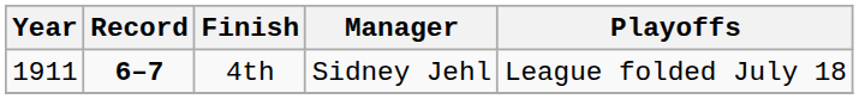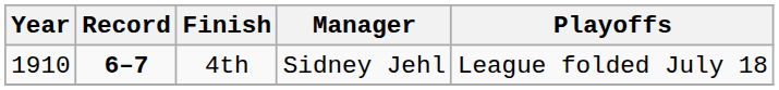 <table class="wikitable">
 <tr style="background: #F2F2F2;">
 <th>Year</th>
 <th>Record</th>
 <th>Finish</th>
 <th>Manager</th>
 <th>Playoffs</th>
 </tr>
 <tr align=center>
-<td>1911</td>
+<td>1910</td>
 <td><strong>6–7</strong></td>
 <td>4th</td>
 <td>Sidney Jehl</td>
 <td>League folded July 18</td>
 </tr>
 <tr align=center>
 </tr>
 </table>
